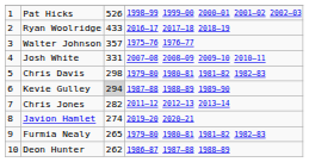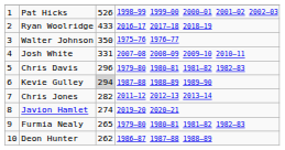 <table class="wikitable">
 <tr>
 </tr>
 <tr>
 <td>1</td>
 <td>Pat Hicks</td>
 <td>526</td>
 <td style="font-size:80%;"><a href='#'>1998–99</a> <a href='#'>1999–00</a> <a href='#'>2000–01</a> <a href='#'>2001–02</a> <a href='#'>2002–03</a></td>
 </tr>
 <tr>
 <td>2</td>
 <td>Ryan Woolridge</td>
 <td>433</td>
 <td style="font-size:80%;"><a href='#'>2016–17</a> <a href='#'>2017–18</a> <a href='#'>2018–19</a></td>
 </tr>
 <tr>
 <td>3</td>
 <td>Walter Johnson</td>
-<td>357</td>
+<td>350</td>
 <td style="font-size:80%;"><a href='#'>1975–76</a> <a href='#'>1976–77</a></td>
 </tr>
 <tr>
 <td>4</td>
 <td>Josh White</td>
 <td>331</td>
 <td style="font-size:80%;"><a href='#'>2007–08</a> <a href='#'>2008–09</a> <a href='#'>2009–10</a> <a href='#'>2010–11</a></td>
 </tr>
 <tr>
 <td>5</td>
 <td>Chris Davis</td>
-<td>298</td>
+<td>296</td>
 <td style="font-size:80%;"><a href='#'>1979–80</a> <a href='#'>1980–81</a> <a href='#'>1981–82</a> <a href='#'>1982–83</a></td>
 </tr>
 <tr>
 <td>6</td>
 <td>Kevie Gulley</td>
 <td style="background: lightgrey;">294</td>
 <td style="font-size:80%;"><a href='#'>1987–88</a> <a href='#'>1988–89</a> <a href='#'>1989–90</a></td>
 </tr>
 <tr>
 <td>7</td>
 <td>Chris Jones</td>
 <td>282</td>
 <td style="font-size:80%;"><a href='#'>2011–12</a> <a href='#'>2012–13</a> <a href='#'>2013–14</a></td>
 </tr>
 <tr>
 <td>8</td>
 <td><a href='#'>Javion Hamlet</a></td>
 <td>274</td>
 <td style="font-size:80%;"><a href='#'>2019–20</a> <a href='#'>2020–21</a></td>
 </tr>
 <tr>
 <td>9</td>
 <td>Furmia Nealy</td>
 <td>265</td>
 <td style="font-size:80%;"><a href='#'>1979–80</a> <a href='#'>1980–81</a> <a href='#'>1981–82</a> <a href='#'>1982–83</a></td>
 </tr>
 <tr>
 <td>10</td>
 <td>Deon Hunter</td>
 <td>262</td>
 <td style="font-size:80%;"><a href='#'>1986–87</a> <a href='#'>1987–88</a> <a href='#'>1988–89</a></td>
 </tr>
 </table>
